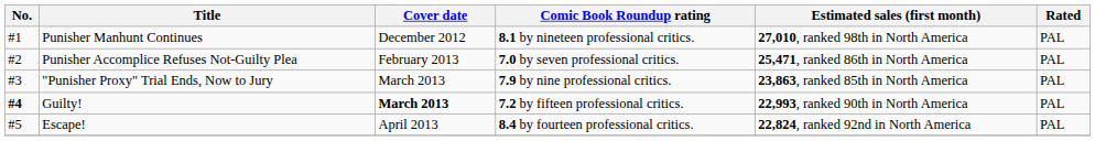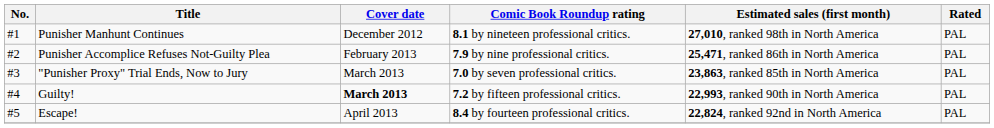 <table class="wikitable" width=100%>
 <tr>
 <th>No.</th>
 <th>Title</th>
 <th><a href='#'>Cover date</a></th>
 <th><a href='#'>Comic Book Roundup</a> rating</th>
 <th>Estimated sales (first month)</th>
 <th>Rated</th>
 </tr>
 <tr>
 <td>#1</td>
 <td>Punisher Manhunt Continues</td>
 <td>December 2012</td>
 <td><strong>8.1</strong> by nineteen professional critics.</td>
 <td><strong>27,010</strong>, ranked 98th in North America</td>
 <td>PAL</td>
 </tr>
 <tr>
 <td>#2</td>
 <td>Punisher Accomplice Refuses Not-Guilty Plea</td>
 <td>February 2013</td>
-<td><strong>7.0</strong> by seven professional critics.</td>
+<td><strong>7.9</strong> by nine professional critics.</td>
 <td><strong>25,471</strong>, ranked 86th in North America</td>
 <td>PAL</td>
 </tr>
 <tr>
 <td>#3</td>
 <td>"Punisher Proxy" Trial Ends, Now to Jury</td>
 <td>March 2013</td>
-<td><strong>7.9</strong> by nine professional critics.</td>
+<td><strong>7.0</strong> by seven professional critics.</td>
 <td><strong>23,863</strong>, ranked 85th in North America</td>
 <td>PAL</td>
 </tr>
 <tr>
-<td><strong>#4</strong></td>
+<td>#4</td>
 <td>Guilty!</td>
 <td><strong>March 2013</strong></td>
 <td><strong>7.2</strong> by fifteen professional critics.</td>
 <td><strong>22,993</strong>, ranked 90th in North America</td>
 <td>PAL</td>
 </tr>
 <tr>
 <td>#5</td>
 <td>Escape!</td>
 <td>April 2013</td>
 <td><strong>8.4</strong> by fourteen professional critics.</td>
 <td><strong>22,824</strong>, ranked 92nd in North America</td>
 <td>PAL</td>
 </tr>
 <tr>
 </tr>
 </table>
